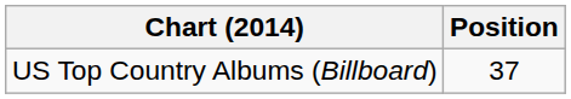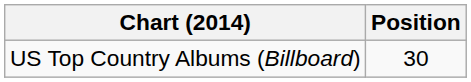 <table class="wikitable">
 <tr>
 <th>Chart (2014)</th>
 <th>Position</th>
 </tr>
 <tr>
 <td>US Top Country Albums (<em>Billboard</em>)</td>
-<td style="text-align:center;">37</td>
+<td style="text-align:center;">30</td>
 </tr>
 </table>
